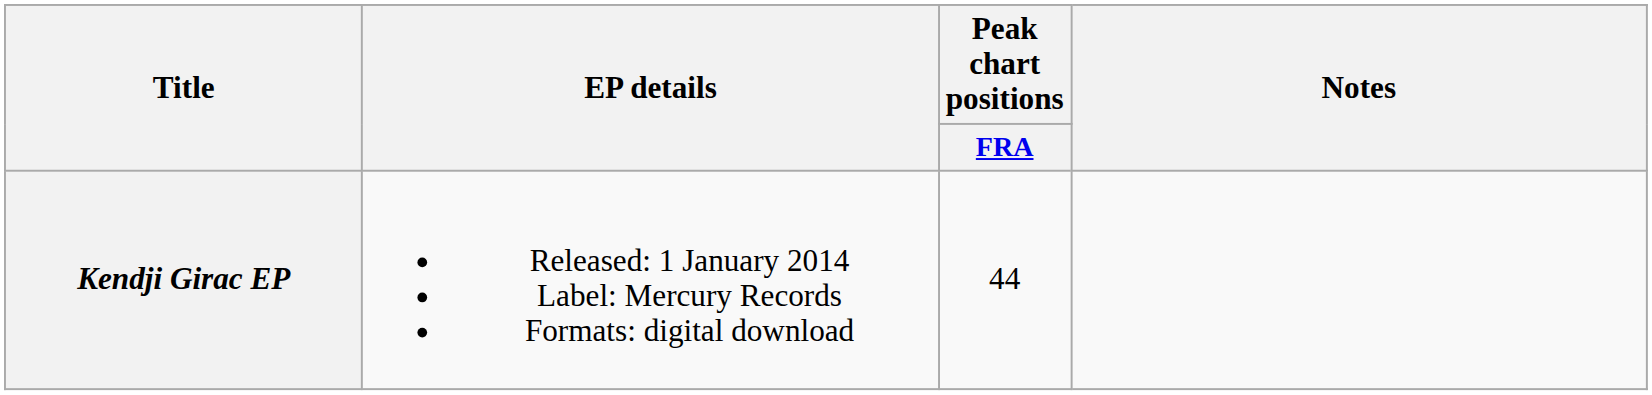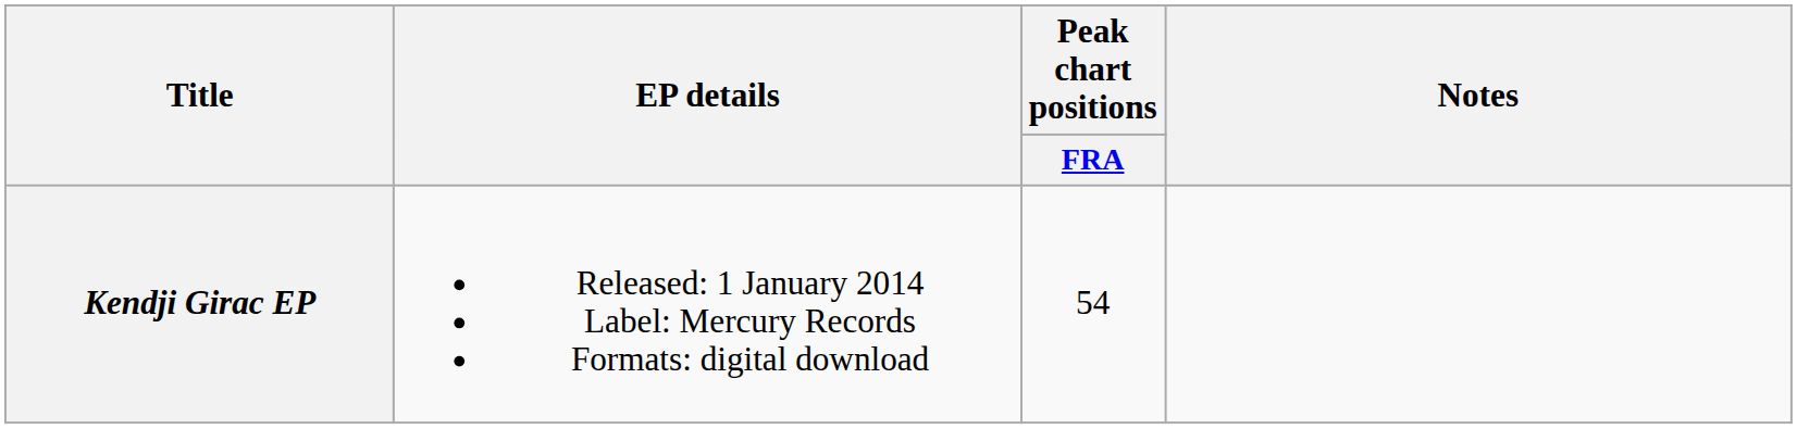 <table class="wikitable plainrowheaders" style="text-align:center;">
 <tr>
 <th scope="col" rowspan="2" style="width:11em;">Title</th>
 <th scope="col" rowspan="2" style="width:18em;">EP details</th>
 <th scope="col">Peak chart positions</th>
 <th scope="col" rowspan="2" style="width:18em;">Notes</th>
 </tr>
 <tr>
 <th scope="col" style="width:3em;font-size:90%;"><a href='#'>FRA</a><br></th>
 </tr>
 <tr>
 <th scope="row"><em>Kendji Girac EP</em></th>
 <td><br><ul><li>Released: 1 January 2014</li><li>Label: Mercury Records</li><li>Formats: digital download</li></ul></td>
-<td style="text-align:center;">44</td>
+<td style="text-align:center;">54</td>
 <td><br></td>
 </tr>
 </table>
